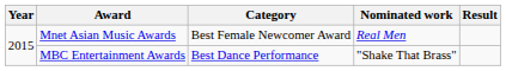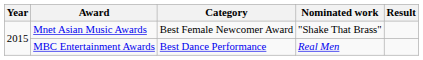 <table class="wikitable">
 <tr>
 <th scope="col">Year</th>
 <th>Award</th>
 <th scope="col">Category</th>
 <th>Nominated work</th>
 <th scope="col">Result</th>
 </tr>
 <tr>
 <td rowspan="2">2015</td>
 <td><a href='#'>Mnet Asian Music Awards</a></td>
 <td>Best Female Newcomer Award</td>
-<td><em><a href='#'>Real Men</a></em></td>
+<td>"Shake That Brass"</td>
 <td></td>
 </tr>
 <tr>
 <td><a href='#'>MBC Entertainment Awards</a></td>
 <td><a href='#'>Best Dance Performance</a></td>
-<td>"Shake That Brass"</td>
+<td><em><a href='#'>Real Men</a></em></td>
 <td></td>
 </tr>
 </table>
